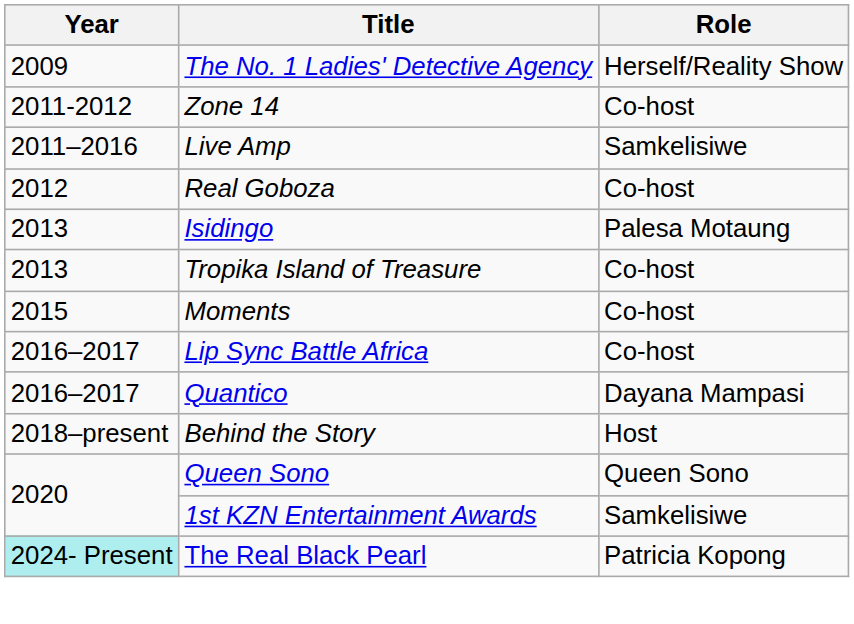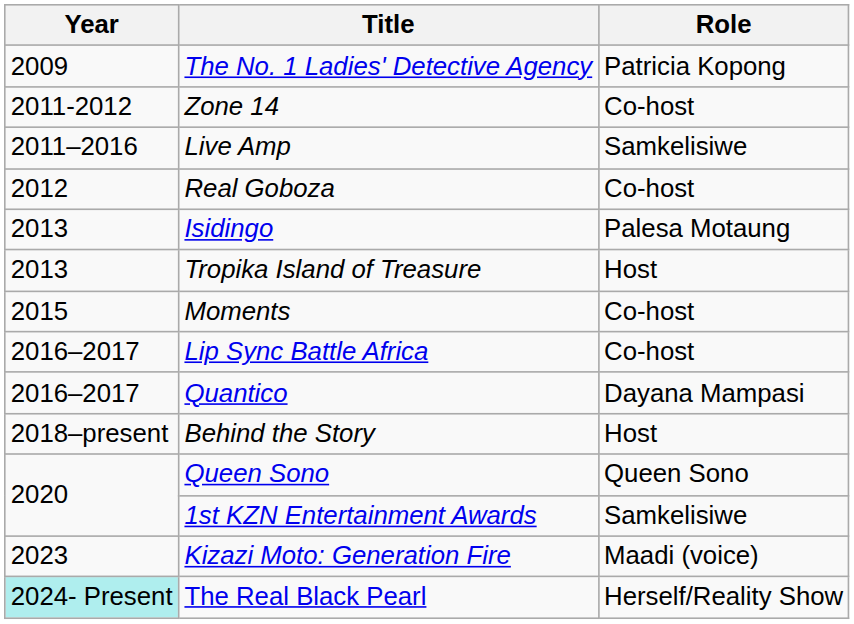 <table class="wikitable sortable">
 <tr>
 <th>Year</th>
 <th>Title</th>
 <th>Role</th>
 </tr>
 <tr>
 <td>2009</td>
 <td><em><a href='#'>The No. 1 Ladies' Detective Agency</a></em></td>
-<td>Herself/Reality Show</td>
+<td>Patricia Kopong</td>
 </tr>
 <tr>
 <td>2011-2012</td>
 <td><em>Zone 14</em></td>
 <td>Co-host</td>
 </tr>
 <tr>
 <td>2011–2016</td>
 <td><em>Live Amp</em></td>
 <td>Samkelisiwe</td>
 </tr>
 <tr>
 <td>2012</td>
 <td><em>Real Goboza</em></td>
 <td>Co-host</td>
 </tr>
 <tr>
 <td>2013</td>
 <td><em><a href='#'>Isidingo</a></em></td>
 <td>Palesa Motaung</td>
 </tr>
 <tr>
 <td>2013</td>
 <td><em>Tropika Island of Treasure</em></td>
-<td>Co-host</td>
+<td>Host</td>
 </tr>
 <tr>
 <td>2015</td>
 <td><em>Moments</em></td>
 <td>Co-host</td>
 </tr>
 <tr>
 <td>2016–2017</td>
 <td><em><a href='#'>Lip Sync Battle Africa</a></em></td>
 <td>Co-host</td>
 </tr>
 <tr>
 <td>2016–2017</td>
 <td><em><a href='#'>Quantico</a></em></td>
 <td>Dayana Mampasi</td>
 </tr>
 <tr>
 <td>2018–present</td>
 <td><em>Behind the Story</em></td>
 <td>Host</td>
 </tr>
 <tr>
 <td rowspan ="2">2020</td>
 <td><em><a href='#'>Queen Sono</a></em></td>
 <td>Queen Sono</td>
 </tr>
 <tr>
 <td><em><a href='#'>1st KZN Entertainment Awards</a></em></td>
 <td>Samkelisiwe</td>
 </tr>
 <tr>
+<td>2023</td>
+<td><em><a href='#'>Kizazi Moto: Generation Fire</a></em></td>
+<td>Maadi (voice)</td>
+</tr>
+<tr>
 <td style="background: paleturquoise;">2024- Present</td>
 <td><a href='#'>The Real Black Pearl</a></td>
-<td>Patricia Kopong</td>
+<td>Herself/Reality Show</td>
 </tr>
 </table>
